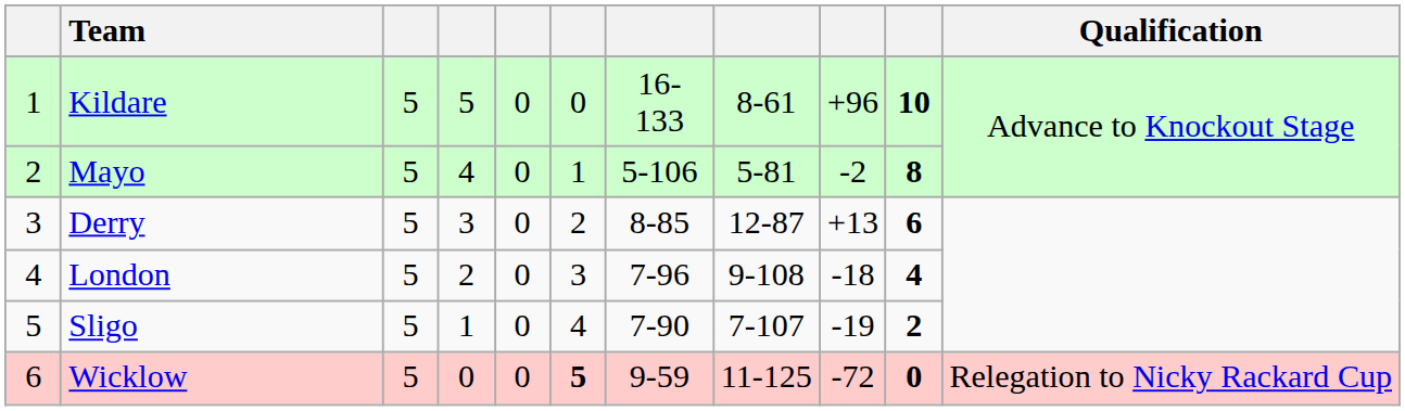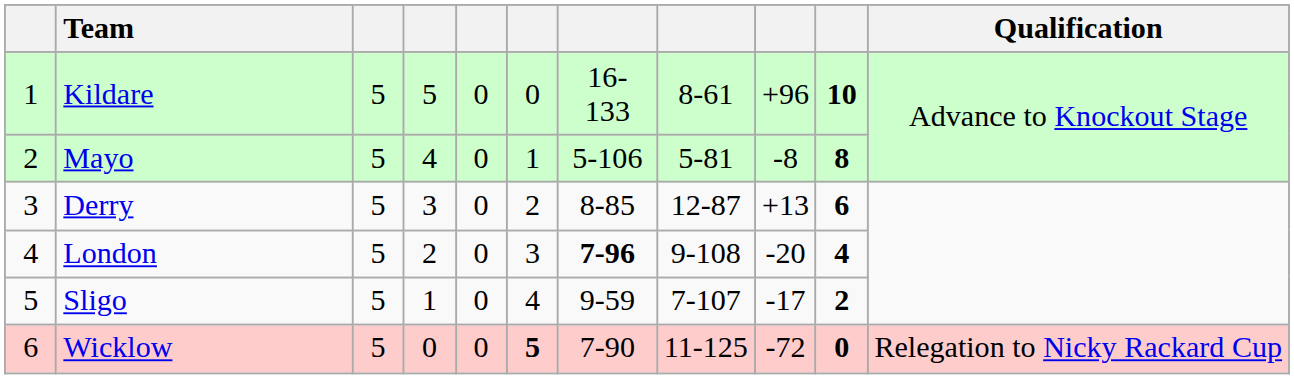 <table class="wikitable" style="text-align:center">
 <tr>
 <th width=20></th>
 <th style="width:150px; text-align:left;">Team</th>
 <th width=20></th>
 <th width=20></th>
 <th width=20></th>
 <th width=20></th>
 <th width=45></th>
 <th width=45></th>
 <th width=20></th>
 <th width=20></th>
 <th>Qualification</th>
 </tr>
 <tr style="background:#cfc;">
 <td>1</td>
 <td style="text-align:left;"> <a href='#'>Kildare</a></td>
 <td>5</td>
 <td>5</td>
 <td>0</td>
 <td>0</td>
 <td>16-133</td>
 <td>8-61</td>
 <td>+96</td>
 <td><strong>10</strong></td>
 <td rowspan="2">Advance to <a href='#'>Knockout Stage</a></td>
 </tr>
 <tr style="background:#cfc;">
 <td>2</td>
 <td style="text-align:left;"> <a href='#'>Mayo</a></td>
 <td>5</td>
 <td>4</td>
 <td>0</td>
 <td>1</td>
 <td>5-106</td>
 <td>5-81</td>
-<td>-2</td>
+<td>-8</td>
 <td><strong>8</strong></td>
 </tr>
 <tr>
 <td>3</td>
 <td style="text-align:left;"> <a href='#'>Derry</a></td>
 <td>5</td>
 <td>3</td>
 <td>0</td>
 <td>2</td>
 <td>8-85</td>
 <td>12-87</td>
 <td>+13</td>
 <td><strong>6</strong></td>
 <td rowspan="3"></td>
 </tr>
 <tr>
 <td>4</td>
 <td style="text-align:left;"> <a href='#'>London</a></td>
 <td>5</td>
 <td>2</td>
 <td>0</td>
 <td>3</td>
-<td>7-96</td>
+<td><strong>7-96</strong></td>
 <td>9-108</td>
-<td>-18</td>
+<td>-20</td>
 <td><strong>4</strong></td>
 </tr>
 <tr>
 <td>5</td>
 <td style="text-align:left;"> <a href='#'>Sligo</a></td>
 <td>5</td>
 <td>1</td>
 <td>0</td>
 <td>4</td>
-<td>7-90</td>
+<td>9-59</td>
 <td>7-107</td>
-<td>-19</td>
+<td>-17</td>
 <td><strong>2</strong></td>
 </tr>
 <tr style="background:#fcc;">
 <td>6</td>
 <td style="text-align:left;"> <a href='#'>Wicklow</a></td>
 <td>5</td>
 <td>0</td>
 <td>0</td>
 <td><strong>5</strong></td>
-<td>9-59</td>
+<td>7-90</td>
 <td>11-125</td>
 <td>-72</td>
 <td><strong>0</strong></td>
 <td>Relegation to <a href='#'>Nicky Rackard Cup</a></td>
 </tr>
 </table>
